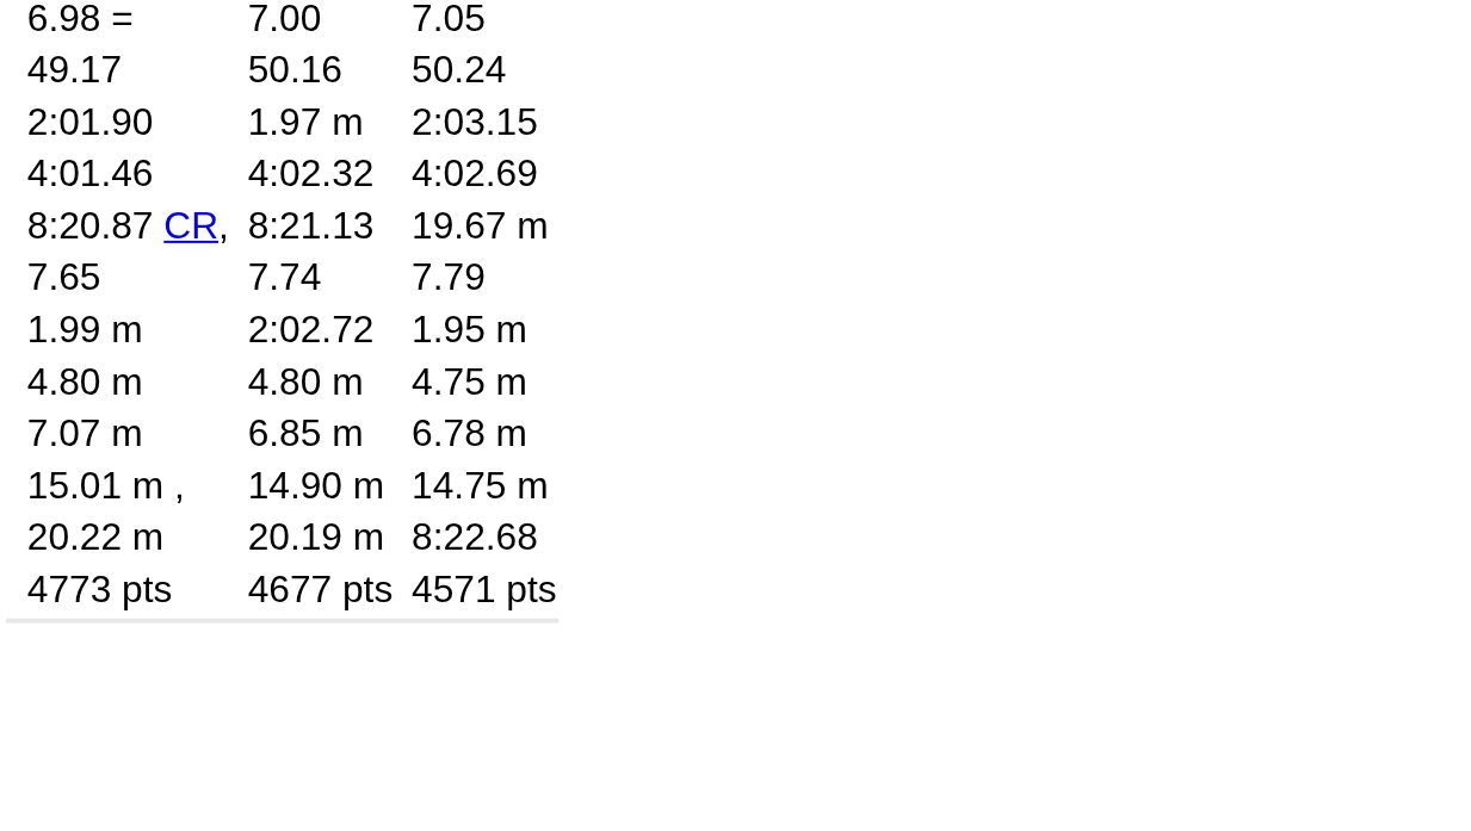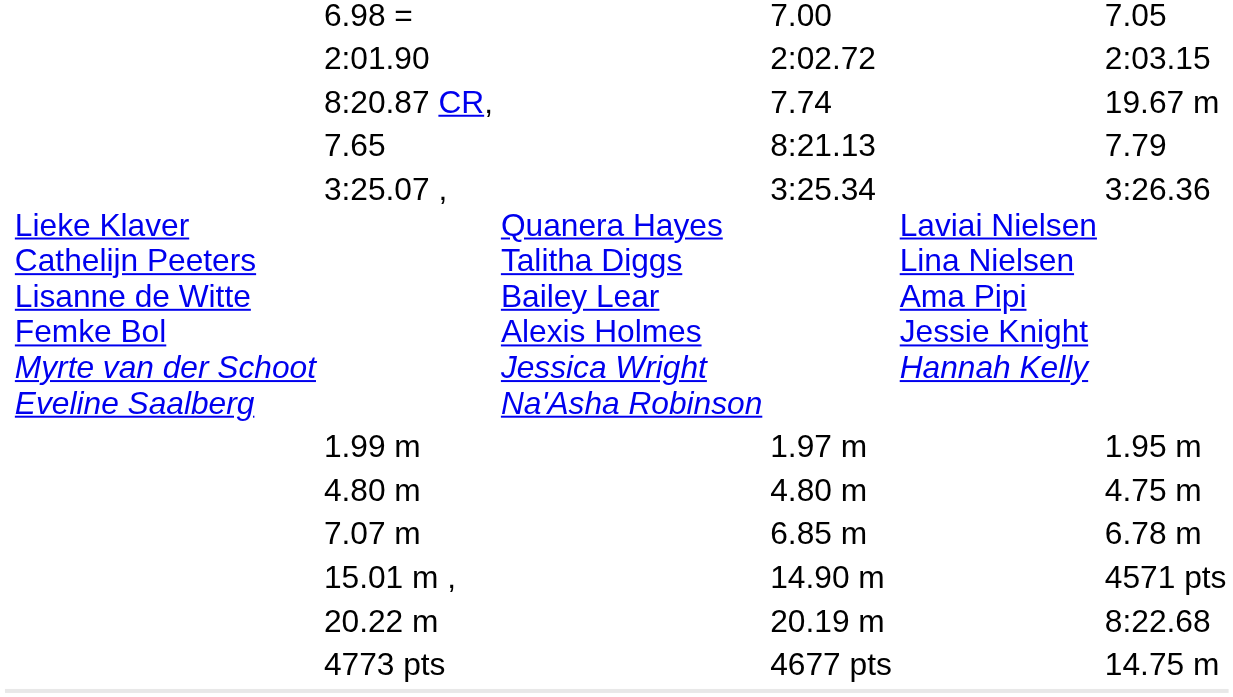 <table>
 <tr>
 <td></td>
 <td></td>
 <td>6.98 =</td>
 <td></td>
 <td>7.00</td>
 <td></td>
 <td>7.05</td>
 </tr>
 <tr>
 <td></td>
 <td></td>
-<td>49.17 </td>
-<td></td>
-<td>50.16</td>
-<td></td>
-<td>50.24 </td>
-</tr>
-<tr>
-<td></td>
-<td></td>
 <td>2:01.90</td>
 <td></td>
-<td>1.97 m</td>
+<td>2:02.72</td>
 <td></td>
 <td>2:03.15</td>
 </tr>
 <tr>
 <td></td>
 <td></td>
-<td>4:01.46</td>
-<td></td>
-<td>4:02.32</td>
-<td></td>
-<td>4:02.69</td>
-</tr>
-<tr>
-<td></td>
-<td></td>
 <td>8:20.87 <a href='#'>CR</a>, </td>
 <td></td>
-<td>8:21.13</td>
+<td>7.74</td>
 <td></td>
 <td>19.67 m</td>
 </tr>
 <tr>
 <td></td>
 <td></td>
 <td>7.65 </td>
 <td></td>
-<td>7.74</td>
+<td>8:21.13</td>
 <td></td>
 <td>7.79</td>
+</tr>
+<tr valign=top>
+<td></td>
+<td><br><a href='#'>Lieke Klaver</a><br><a href='#'>Cathelijn Peeters</a><br><a href='#'>Lisanne de Witte</a><br><a href='#'>Femke Bol</a><br><em><a href='#'>Myrte van der Schoot</a></em><br><em><a href='#'>Eveline Saalberg</a></em></td>
+<td>3:25.07 , </td>
+<td><br><a href='#'>Quanera Hayes</a><br><a href='#'>Talitha Diggs</a><br><a href='#'>Bailey Lear</a><br><a href='#'>Alexis Holmes</a><br><em><a href='#'>Jessica Wright</a></em><br><em><a href='#'>Na'Asha Robinson</a></em></td>
+<td>3:25.34 </td>
+<td><br><a href='#'>Laviai Nielsen</a><br><a href='#'>Lina Nielsen</a><br><a href='#'>Ama Pipi</a><br><a href='#'>Jessie Knight</a><br><em><a href='#'>Hannah Kelly</a></em></td>
+<td>3:26.36 </td>
 </tr>
 <tr>
 <td></td>
 <td></td>
 <td>1.99 m</td>
 <td></td>
-<td>2:02.72</td>
+<td>1.97 m</td>
 <td></td>
 <td>1.95 m </td>
 </tr>
 <tr>
 <td></td>
 <td></td>
 <td>4.80 m</td>
 <td></td>
 <td>4.80 m</td>
 <td></td>
 <td>4.75 m</td>
 </tr>
 <tr>
 <td></td>
 <td></td>
 <td>7.07 m</td>
 <td></td>
 <td>6.85 m </td>
 <td></td>
 <td>6.78 m </td>
 </tr>
 <tr>
 <td></td>
 <td></td>
 <td>15.01 m , </td>
 <td></td>
 <td>14.90 m </td>
 <td></td>
-<td>14.75 m </td>
+<td>4571 pts </td>
 </tr>
 <tr>
 <td></td>
 <td></td>
 <td>20.22 m </td>
 <td></td>
 <td>20.19 m </td>
 <td></td>
 <td>8:22.68 </td>
 </tr>
 <tr>
 <td></td>
 <td></td>
 <td>4773 pts </td>
 <td></td>
 <td>4677 pts </td>
 <td></td>
-<td>4571 pts </td>
+<td>14.75 m </td>
 </tr>
 <tr style="background:#e8e8e8;">
 <td colspan=7></td>
 </tr>
 </table>
